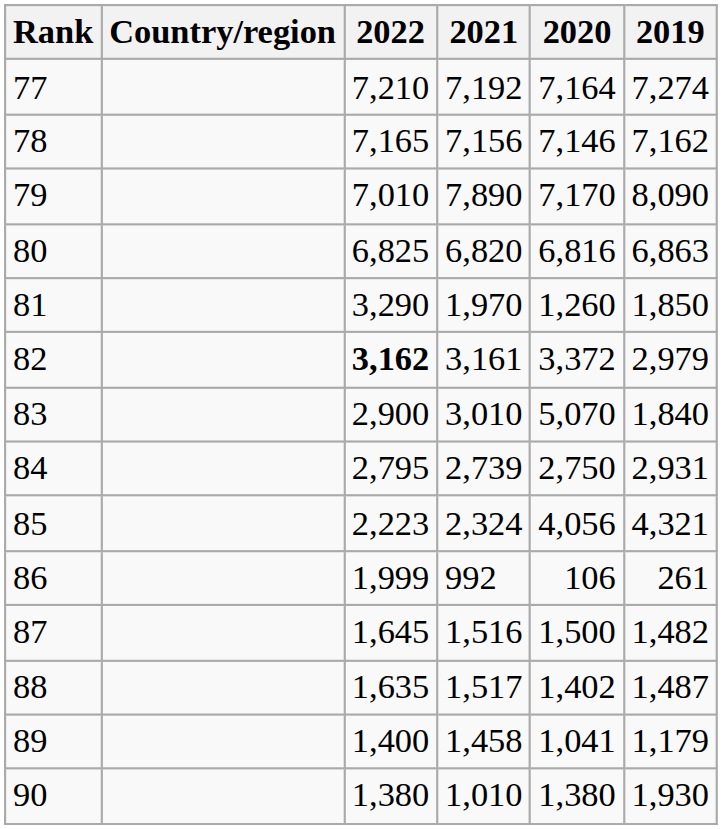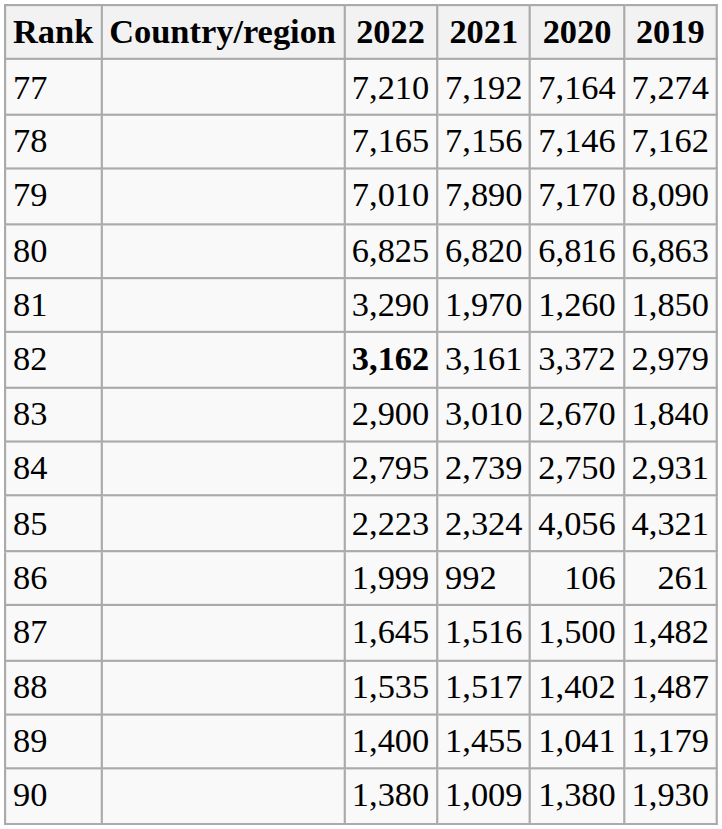 <table class="wikitable sortable">
 <tr>
 <th data-sort-type="number">Rank</th>
 <th>Country/region</th>
 <th data-sort-type="number">2022</th>
 <th data-sort-type="number">2021</th>
 <th data-sort-type="number">2020</th>
 <th data-sort-type="number">2019</th>
 </tr>
 <tr>
 <td>77</td>
 <td></td>
 <td align="left">7,210</td>
 <td>7,192</td>
 <td align="Right">7,164</td>
 <td align="Right">7,274</td>
 </tr>
 <tr>
 <td>78</td>
 <td></td>
 <td align="left">7,165</td>
 <td>7,156</td>
 <td align="Right">7,146</td>
 <td align="Right">7,162</td>
 </tr>
 <tr>
 <td>79</td>
 <td></td>
 <td align="left">7,010</td>
 <td>7,890</td>
 <td align="Right">7,170</td>
 <td align="Right">8,090</td>
 </tr>
 <tr>
 <td>80</td>
 <td></td>
 <td align="left">6,825</td>
 <td>6,820</td>
 <td align="Right">6,816</td>
 <td align="Right">6,863</td>
 </tr>
 <tr>
 <td>81</td>
 <td></td>
 <td align="left">3,290</td>
 <td>1,970</td>
 <td align="Right">1,260</td>
 <td align="Right">1,850</td>
 </tr>
 <tr>
 <td>82</td>
 <td></td>
 <td align="left"><strong>3,162</strong></td>
 <td>3,161</td>
 <td align="Right">3,372</td>
 <td align="Right">2,979</td>
 </tr>
 <tr>
 <td>83</td>
 <td></td>
 <td align="left">2,900</td>
 <td>3,010</td>
-<td align="Right">5,070</td>
+<td align="Right">2,670</td>
 <td align="Right">1,840</td>
 </tr>
 <tr>
 <td>84</td>
 <td></td>
 <td align="left">2,795</td>
 <td>2,739</td>
 <td align="Right">2,750</td>
 <td align="Right">2,931</td>
 </tr>
 <tr>
 <td>85</td>
 <td></td>
 <td align="left">2,223</td>
 <td>2,324</td>
 <td align="Right">4,056</td>
 <td align="Right">4,321</td>
 </tr>
 <tr>
 <td>86</td>
 <td></td>
 <td align="left">1,999</td>
 <td>992</td>
 <td align="Right">106</td>
 <td align="Right">261</td>
 </tr>
 <tr>
 <td>87</td>
 <td></td>
 <td align="left">1,645</td>
 <td>1,516</td>
 <td align="Right">1,500</td>
 <td align="Right">1,482</td>
 </tr>
 <tr>
 <td>88</td>
 <td></td>
-<td align="left">1,635</td>
+<td align="left">1,535</td>
 <td>1,517</td>
 <td align="Right">1,402</td>
 <td align="Right">1,487</td>
 </tr>
 <tr>
 <td>89</td>
 <td></td>
 <td align="left">1,400</td>
-<td align="left">1,458</td>
+<td align="left">1,455</td>
 <td align="Right">1,041</td>
 <td align="Right">1,179</td>
 </tr>
 <tr>
 <td>90</td>
 <td></td>
 <td align="left">1,380</td>
-<td>1,010</td>
+<td>1,009</td>
 <td align="Right">1,380</td>
 <td align="Right">1,930</td>
 </tr>
 <tr>
 </tr>
 </table>
